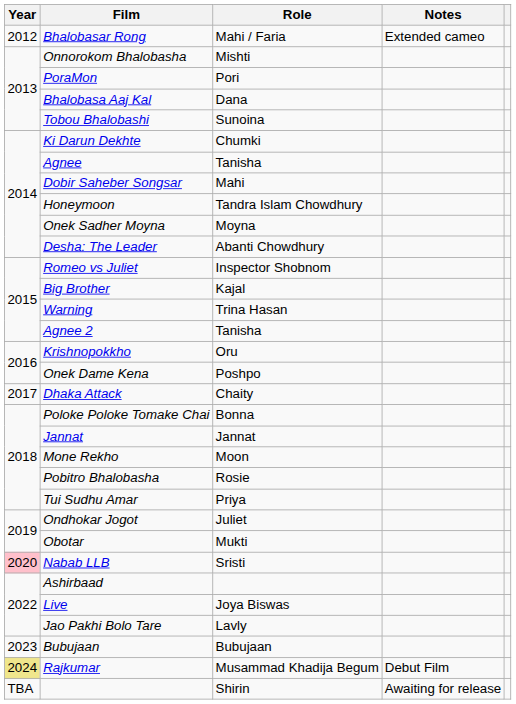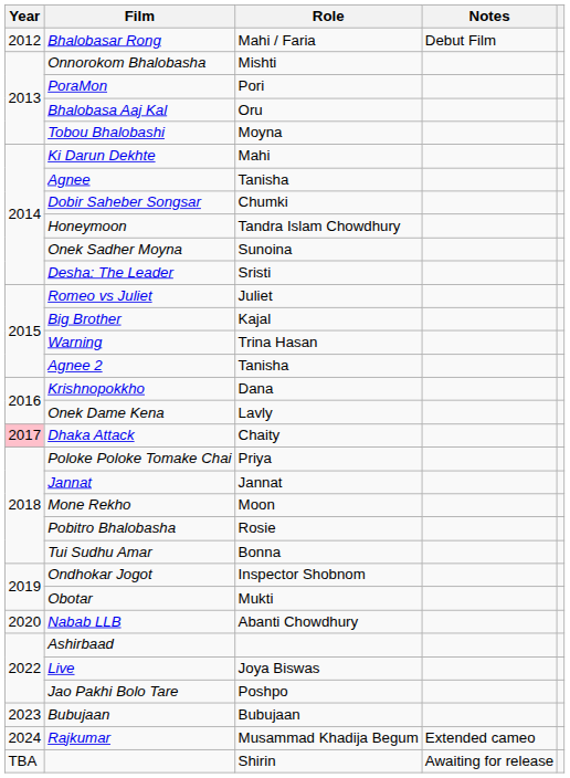 <table class="wikitable plainrowheaders sortable">
 <tr>
 <th>Year</th>
 <th>Film</th>
 <th>Role</th>
 <th>Notes</th>
 <th scope="col" class="unsortable"></th>
 </tr>
 <tr>
 <td>2012</td>
 <td><em><a href='#'>Bhalobasar Rong</a></em></td>
 <td>Mahi / Faria</td>
-<td>Extended cameo</td>
+<td>Debut Film</td>
 <td></td>
 </tr>
 <tr>
 <td rowspan="4">2013</td>
 <td><em>Onnorokom Bhalobasha</em></td>
 <td>Mishti</td>
 <td></td>
 <td></td>
 </tr>
 <tr>
 <td><em><a href='#'>PoraMon</a></em></td>
 <td>Pori</td>
 <td></td>
 <td></td>
 </tr>
 <tr>
 <td><em><a href='#'>Bhalobasa Aaj Kal</a></em></td>
-<td>Dana</td>
+<td>Oru</td>
 <td></td>
 <td></td>
 </tr>
 <tr>
 <td><em><a href='#'>Tobou Bhalobashi</a></em></td>
-<td>Sunoina</td>
+<td>Moyna</td>
 <td></td>
 <td></td>
 </tr>
 <tr>
 <td rowspan="6">2014</td>
 <td><em><a href='#'>Ki Darun Dekhte</a></em></td>
-<td>Chumki</td>
+<td>Mahi</td>
 <td></td>
 <td></td>
 </tr>
 <tr>
 <td><em><a href='#'>Agnee</a></em></td>
 <td>Tanisha</td>
 <td></td>
 <td></td>
 </tr>
 <tr>
 <td><em><a href='#'>Dobir Saheber Songsar</a></em></td>
-<td>Mahi</td>
+<td>Chumki</td>
 <td></td>
 <td></td>
 </tr>
 <tr>
 <td><em>Honeymoon</em></td>
 <td>Tandra Islam Chowdhury</td>
 <td></td>
 <td></td>
 </tr>
 <tr>
 <td><em>Onek Sadher Moyna</em></td>
-<td>Moyna</td>
+<td>Sunoina</td>
 <td></td>
 <td></td>
 </tr>
 <tr>
 <td><em><a href='#'>Desha: The Leader</a></em></td>
-<td>Abanti Chowdhury</td>
+<td>Sristi</td>
 <td></td>
 <td></td>
 </tr>
 <tr>
 <td rowspan="4">2015</td>
 <td><em><a href='#'>Romeo vs Juliet</a></em></td>
-<td>Inspector Shobnom</td>
+<td>Juliet</td>
 <td></td>
 <td></td>
 </tr>
 <tr>
 <td><em><a href='#'>Big Brother</a></em></td>
 <td>Kajal</td>
 <td></td>
 <td></td>
 </tr>
 <tr>
 <td><em><a href='#'>Warning</a></em></td>
 <td>Trina Hasan</td>
 <td></td>
 <td></td>
 </tr>
 <tr>
 <td><em><a href='#'>Agnee 2</a></em></td>
 <td>Tanisha</td>
 <td></td>
 <td></td>
 </tr>
 <tr>
 <td rowspan="2">2016</td>
 <td><em><a href='#'>Krishnopokkho</a></em></td>
-<td>Oru</td>
+<td>Dana</td>
 <td></td>
 <td></td>
 </tr>
 <tr>
 <td><em>Onek Dame Kena</em></td>
-<td>Poshpo</td>
+<td>Lavly</td>
 <td></td>
 <td></td>
 </tr>
 <tr>
-<td rowspan="1">2017</td>
+<td rowspan="1" style="background: pink;">2017</td>
 <td><em><a href='#'>Dhaka Attack</a></em></td>
 <td>Chaity</td>
 <td></td>
 <td></td>
 </tr>
 <tr>
 <td rowspan="5">2018</td>
 <td><em>Poloke Poloke Tomake Chai</em></td>
-<td>Bonna</td>
+<td>Priya</td>
 <td></td>
 <td></td>
 </tr>
 <tr>
 <td><em><a href='#'>Jannat</a></em></td>
 <td>Jannat</td>
 <td></td>
 <td></td>
 </tr>
 <tr>
 <td><em>Mone Rekho</em></td>
 <td>Moon</td>
 <td></td>
 <td></td>
 </tr>
 <tr>
 <td><em>Pobitro Bhalobasha</em></td>
 <td>Rosie</td>
 <td></td>
 <td></td>
 </tr>
 <tr>
 <td><em>Tui Sudhu Amar</em></td>
-<td>Priya</td>
+<td>Bonna</td>
 <td></td>
 <td></td>
 </tr>
 <tr>
 <td rowspan="2">2019</td>
 <td><em>Ondhokar Jogot</em></td>
-<td>Juliet</td>
+<td>Inspector Shobnom</td>
 <td></td>
 <td></td>
 </tr>
 <tr>
 <td><em>Obotar</em></td>
 <td>Mukti</td>
 <td></td>
 <td></td>
 </tr>
 <tr>
-<td rowspan="1" style="background: pink;">2020</td>
+<td rowspan="1">2020</td>
 <td><em><a href='#'>Nabab LLB</a></em></td>
-<td>Sristi</td>
+<td>Abanti Chowdhury</td>
 <td></td>
 <td></td>
 </tr>
 <tr>
 <td rowspan="3">2022</td>
 <td><em>Ashirbaad</em></td>
 <td></td>
 <td></td>
 <td></td>
 </tr>
 <tr>
 <td><em><a href='#'>Live</a></em></td>
 <td>Joya Biswas</td>
 <td></td>
 <td></td>
 </tr>
 <tr>
 <td><em>Jao Pakhi Bolo Tare</em></td>
-<td>Lavly</td>
+<td>Poshpo</td>
 <td></td>
 <td></td>
 </tr>
 <tr>
 <td>2023</td>
 <td><em>Bubujaan</em></td>
 <td>Bubujaan</td>
 <td></td>
 <td></td>
 </tr>
 <tr>
-<td style="background: khaki;">2024</td>
+<td>2024</td>
 <td><a href='#'><em>Rajkumar</em></a></td>
 <td>Musammad Khadija Begum</td>
-<td>Debut Film</td>
+<td>Extended cameo</td>
 <td></td>
 </tr>
 <tr>
 <td>TBA</td>
 <td></td>
 <td>Shirin</td>
 <td>Awaiting for release</td>
 <td></td>
 </tr>
 </table>
